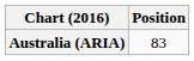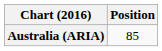 <table class="wikitable plainrowheaders sortable" style="text-align:center">
 <tr>
 <th>Chart (2016)</th>
 <th>Position</th>
 </tr>
 <tr>
 <th scope="row">Australia (ARIA)</th>
-<td>83</td>
+<td>85</td>
 </tr>
 </table>
